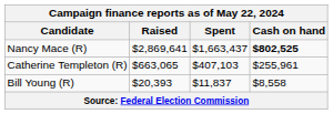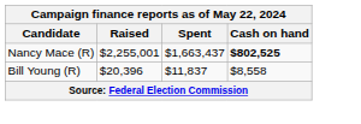 <table class="wikitable sortable">
 <tr>
 <th colspan=4>Campaign finance reports as of May 22, 2024</th>
 </tr>
 <tr style="text-align:center;">
 <th>Candidate</th>
 <th>Raised</th>
 <th>Spent</th>
 <th>Cash on hand</th>
 </tr>
 <tr>
 <td>Nancy Mace (R)</td>
-<td>$2,869,641</td>
+<td>$2,255,001</td>
 <td>$1,663,437</td>
 <td><strong>$802,525</strong></td>
 </tr>
 <tr>
-<td>Catherine Templeton (R)</td>
-<td>$663,065</td>
-<td>$407,103</td>
-<td>$255,961</td>
-</tr>
-<tr>
 <td>Bill Young (R)</td>
-<td>$20,393</td>
+<td>$20,396</td>
 <td>$11,837</td>
 <td>$8,558</td>
 </tr>
 <tr>
 <th colspan="4"><small>Source: <a href='#'>Federal Election Commission</a></small></th>
 </tr>
 </table>
